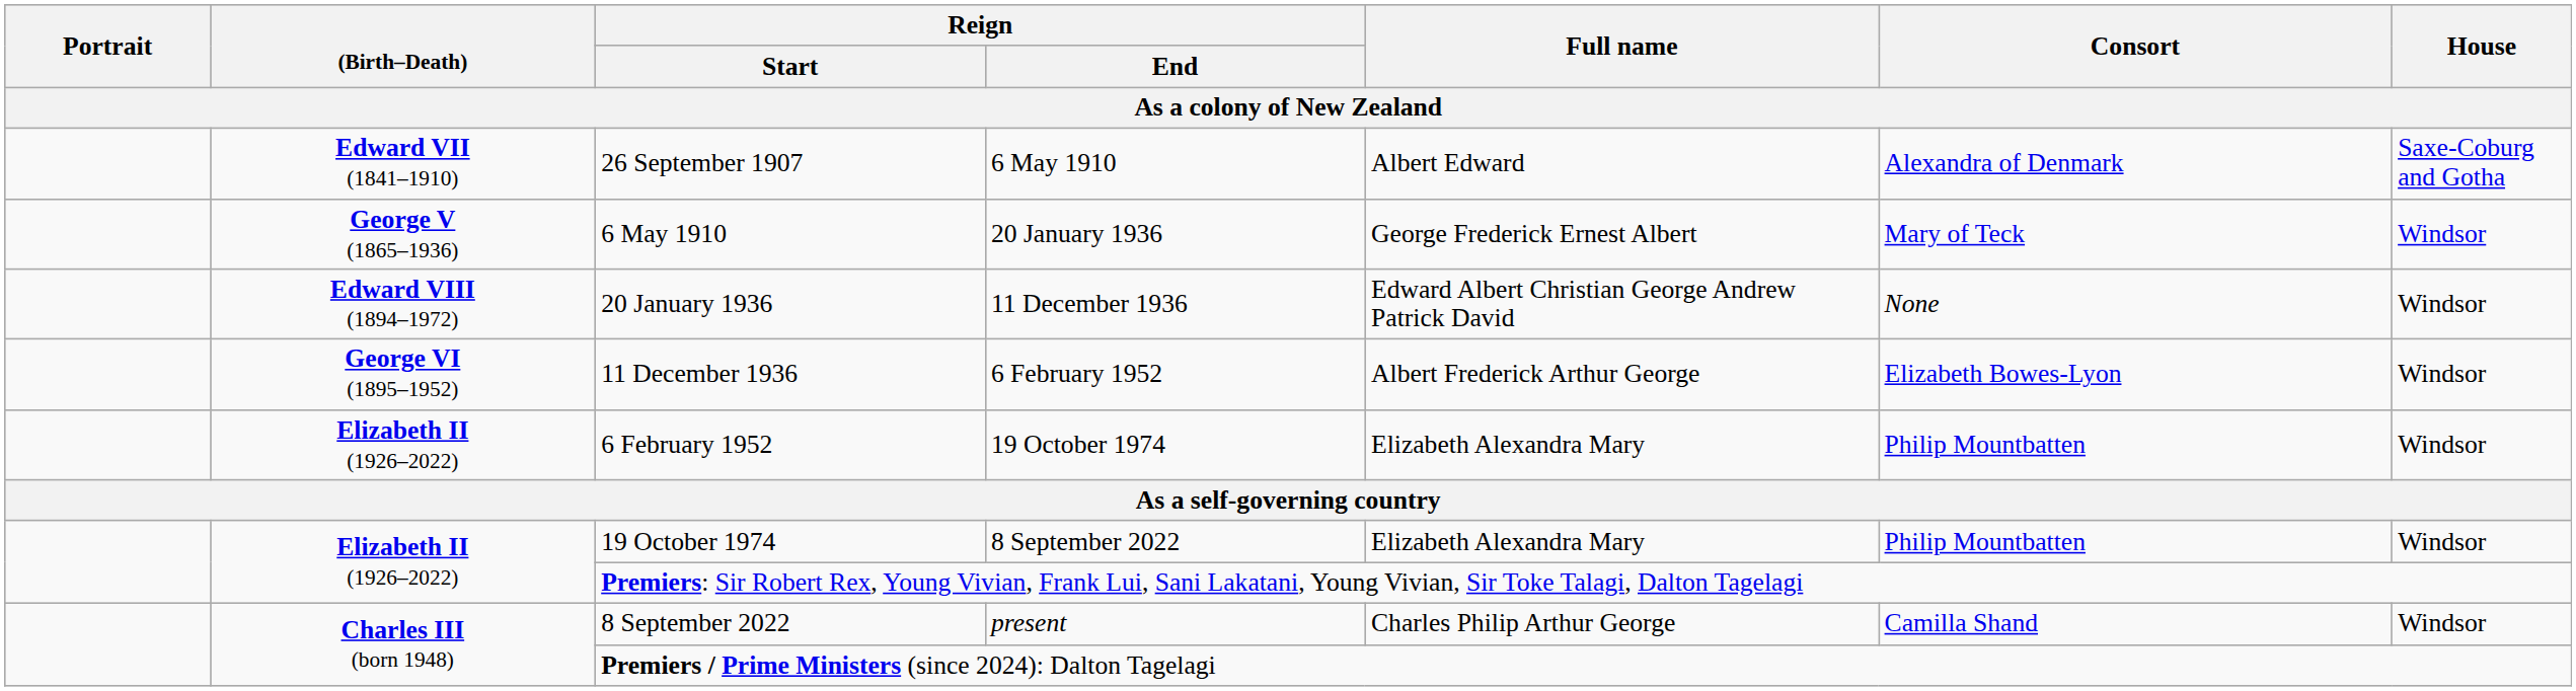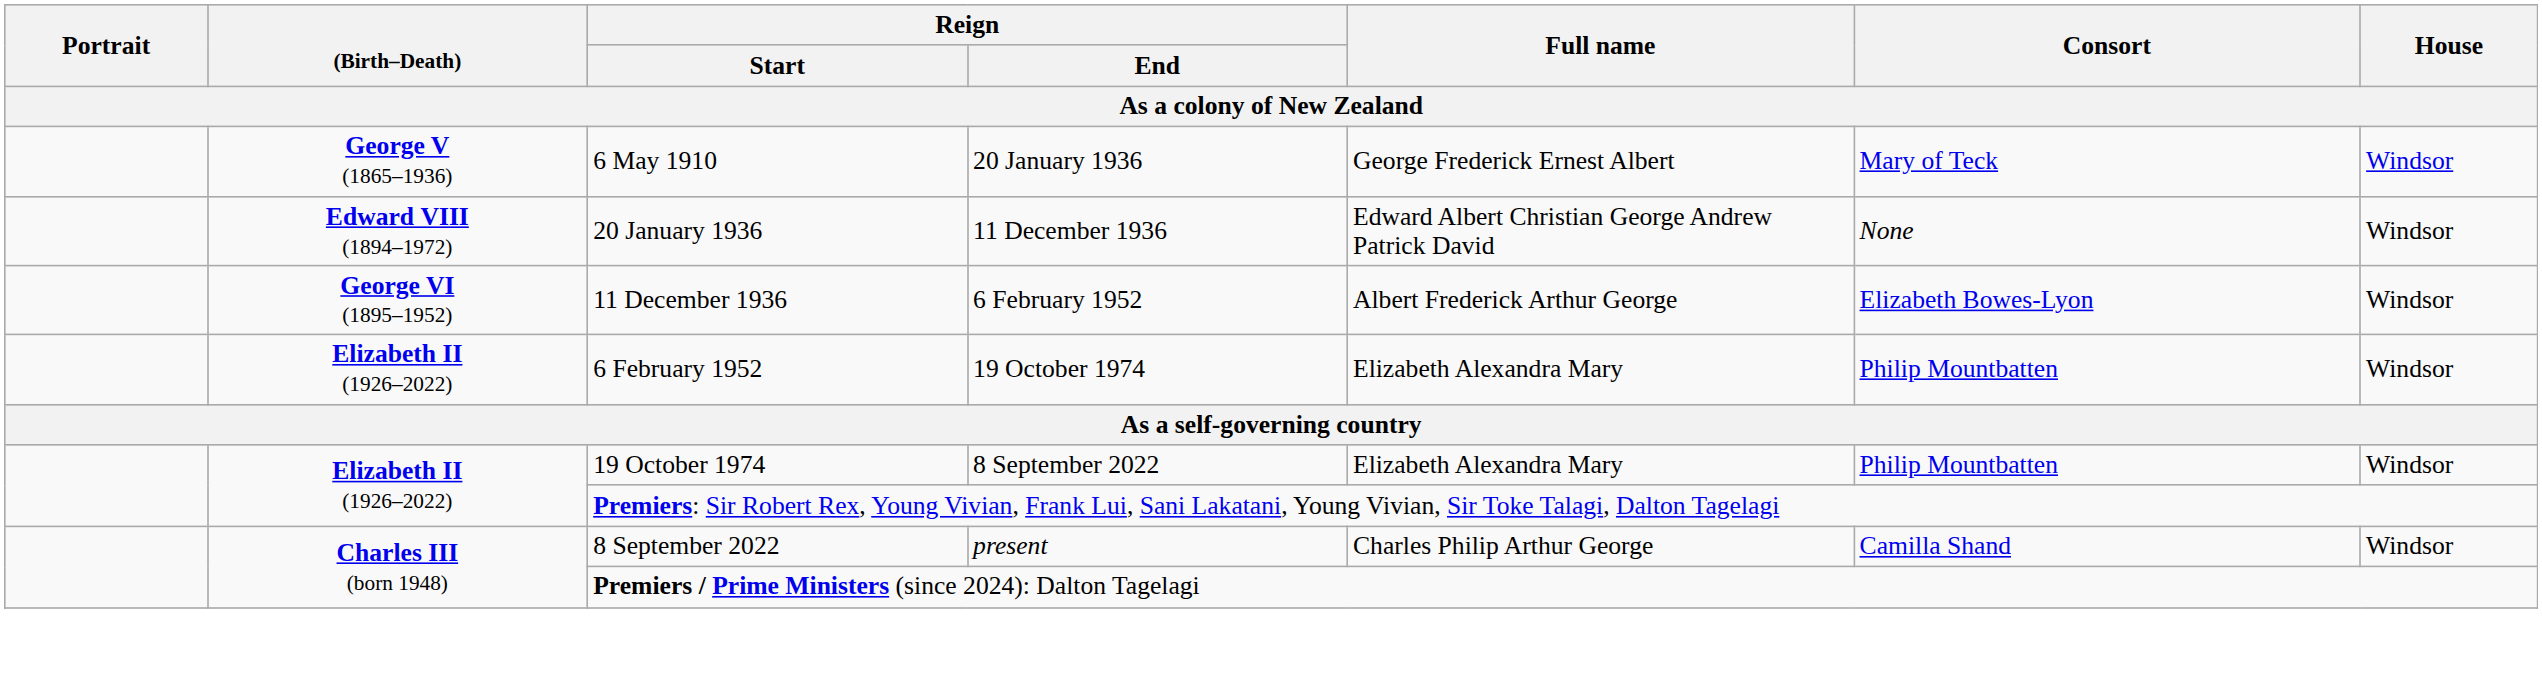 <table class="wikitable" style="width:100%;">
 <tr>
 <th rowspan="2" style="width:8%;">Portrait</th>
 <th rowspan="2" style="width:15%;"><br><small>(Birth–Death)</small></th>
 <th style="width:30%;" colspan=2>Reign</th>
 <th rowspan="2" style="width:20%;">Full name</th>
 <th rowspan="2" style="width:20%;">Consort</th>
 <th rowspan="2">House</th>
 </tr>
 <tr>
 <th>Start</th>
 <th>End</th>
 </tr>
 <tr>
 <th colspan="7">As a colony of New Zealand</th>
-</tr>
-<tr>
-<td align="center"></td>
-<td align="center"><strong><a href='#'>Edward VII</a></strong><br><small>(1841–1910)</small></td>
-<td>26 September 1907</td>
-<td>6 May 1910</td>
-<td>Albert Edward</td>
-<td><a href='#'>Alexandra of Denmark</a></td>
-<td><a href='#'>Saxe-Coburg and Gotha</a></td>
 </tr>
 <tr>
 <td align="center"></td>
 <td align="center"><strong><a href='#'>George V</a></strong><br><small>(1865–1936)</small></td>
 <td>6 May 1910</td>
 <td>20 January 1936</td>
 <td>George Frederick Ernest Albert</td>
 <td><a href='#'>Mary of Teck</a></td>
 <td><a href='#'>Windsor</a></td>
 </tr>
 <tr>
 <td align="center"></td>
 <td align="center"><strong><a href='#'>Edward&nbsp;VIII</a></strong><br><small>(1894–1972)</small></td>
 <td>20 January 1936</td>
 <td>11 December 1936</td>
 <td>Edward Albert Christian George Andrew Patrick David</td>
 <td><em>None</em></td>
 <td>Windsor</td>
 </tr>
 <tr>
 <td align="center"></td>
 <td align="center"><strong><a href='#'>George VI</a></strong><br><small>(1895–1952)</small></td>
 <td>11 December 1936</td>
 <td>6 February 1952</td>
 <td>Albert Frederick Arthur George</td>
 <td><a href='#'>Elizabeth Bowes-Lyon</a></td>
 <td>Windsor</td>
 </tr>
 <tr>
 <td align="center"></td>
 <td align="center"><strong><a href='#'>Elizabeth II</a></strong><br><small>(1926–2022)</small></td>
 <td>6 February 1952</td>
 <td>19 October 1974</td>
 <td>Elizabeth Alexandra Mary</td>
 <td><a href='#'>Philip Mountbatten</a></td>
 <td>Windsor</td>
 </tr>
 <tr>
 <th colspan="7">As a self-governing country</th>
 </tr>
 <tr>
 <td rowspan="2" align="center"></td>
 <td rowspan="2" align="center"><strong><a href='#'>Elizabeth II</a></strong><br><small>(1926–2022)</small></td>
 <td>19 October 1974</td>
 <td>8 September 2022</td>
 <td>Elizabeth Alexandra Mary</td>
 <td><a href='#'>Philip Mountbatten</a></td>
 <td>Windsor</td>
 </tr>
 <tr>
 <td colspan="5"><strong><a href='#'>Premiers</a></strong>: <a href='#'>Sir Robert Rex</a>, <a href='#'>Young Vivian</a>, <a href='#'>Frank Lui</a>, <a href='#'>Sani Lakatani</a>, Young Vivian, <a href='#'>Sir Toke Talagi</a>, <a href='#'>Dalton Tagelagi</a></td>
 </tr>
 <tr>
 <td rowspan=2 align="center"></td>
 <td rowspan="2" align="center"><strong><a href='#'>Charles III</a></strong><br><small>(born 1948)</small></td>
 <td>8 September 2022</td>
 <td><em>present</em></td>
 <td>Charles Philip Arthur George</td>
 <td><a href='#'>Camilla Shand</a></td>
 <td>Windsor</td>
 </tr>
 <tr>
 <td colspan="5"><strong>Premiers / <a href='#'>Prime Ministers</a></strong> (since 2024): Dalton Tagelagi</td>
 </tr>
 </table>
